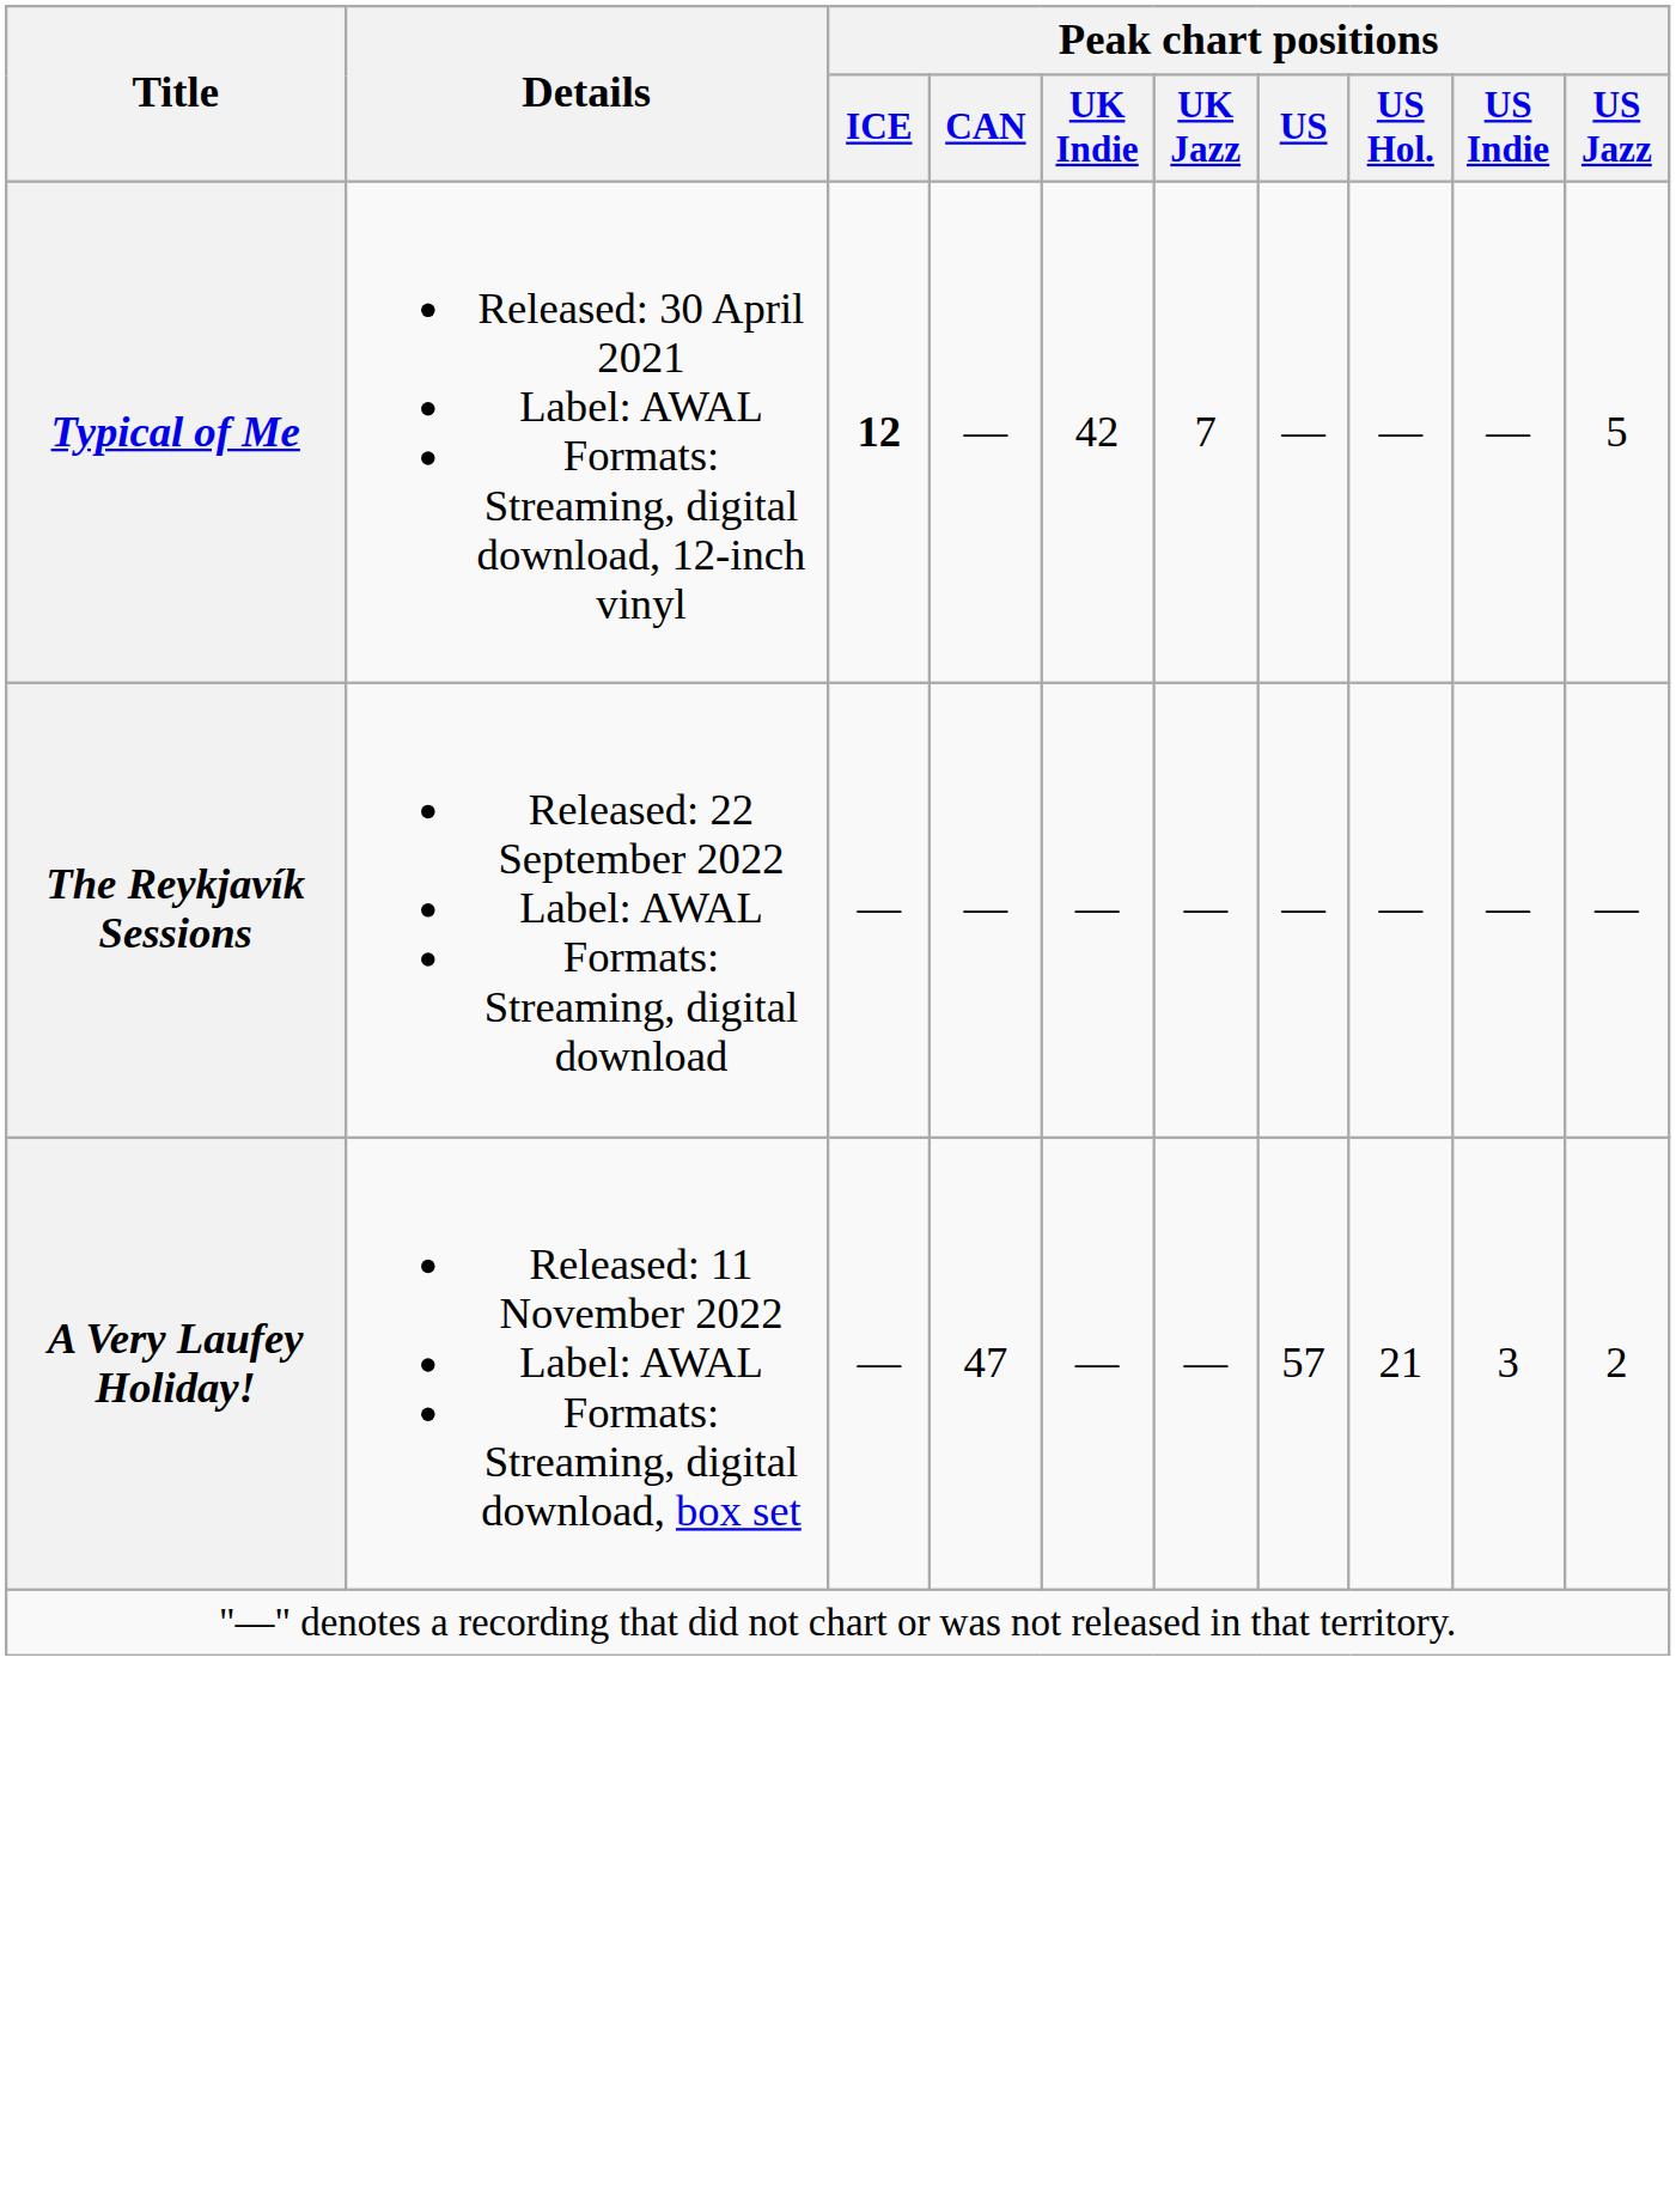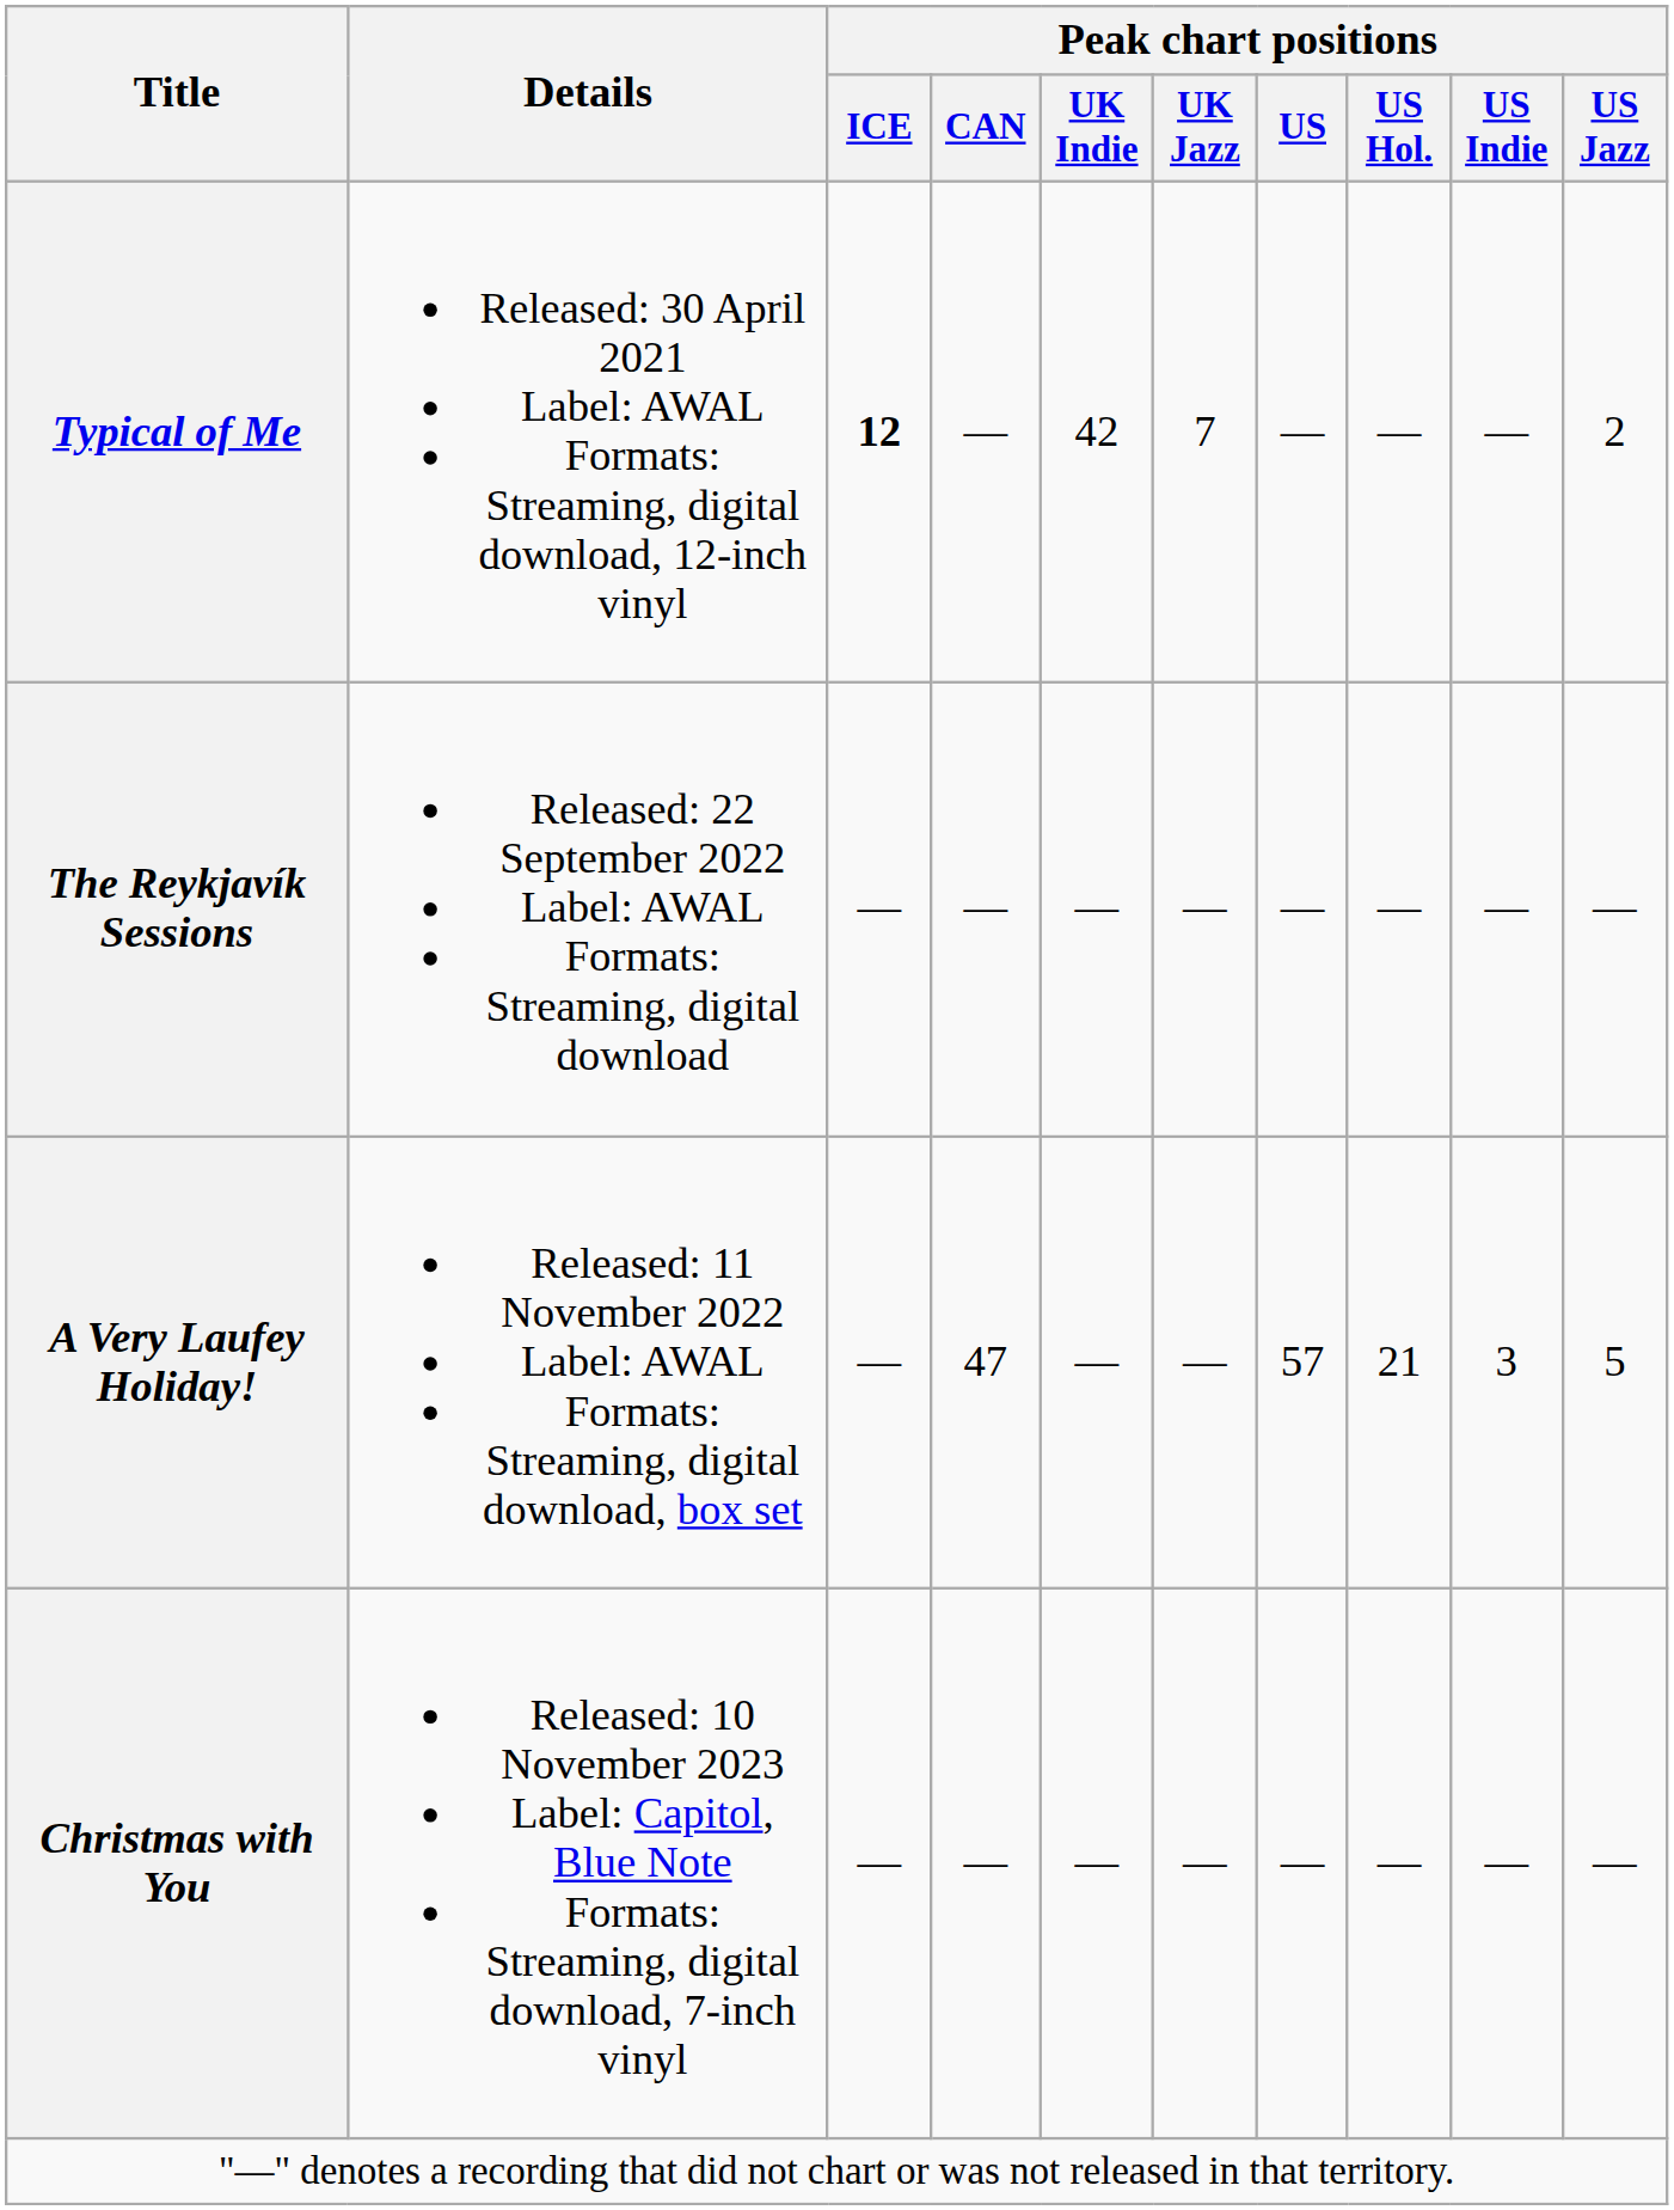 <table class="wikitable plainrowheaders" style="text-align:center">
 <tr>
 <th scope="col" rowspan="2" style="width:12em;">Title</th>
 <th scope="col" rowspan="2" style="width:16em;">Details</th>
 <th scope="col" colspan="8">Peak chart positions</th>
 </tr>
 <tr>
 <th scope="col" style="width:3em;font-size:85%;"><a href='#'>ICE</a><br></th>
 <th scope="col" style="width:3em;font-size:85%;"><a href='#'>CAN</a><br></th>
 <th scope="col" style="width:3em;font-size:85%;"><a href='#'>UK<br>Indie</a><br></th>
 <th scope="col" style="width:3em;font-size:85%;"><a href='#'>UK<br>Jazz</a><br></th>
 <th scope="col" style="width:3em;font-size:85%;"><a href='#'>US</a><br></th>
 <th scope="col" style="width:3em;font-size:85%;"><a href='#'>US<br>Hol.</a><br></th>
 <th scope="col" style="width:3em;font-size:85%;"><a href='#'>US<br>Indie</a><br></th>
 <th scope="col" style="width:3em;font-size:85%;"><a href='#'>US<br>Jazz</a><br></th>
 </tr>
 <tr>
 <th scope="row"><em><a href='#'>Typical of Me</a></em></th>
 <td><br><ul><li>Released: 30 April 2021</li><li>Label: AWAL</li><li>Formats: Streaming, digital download, 12-inch vinyl</li></ul></td>
 <td><strong>12</strong></td>
 <td>—</td>
 <td>42</td>
 <td>7</td>
 <td>—</td>
 <td>—</td>
 <td>—</td>
-<td>5</td>
+<td>2</td>
 </tr>
 <tr>
 <th scope="row"><em>The Reykjavík Sessions</em></th>
 <td><br><ul><li>Released: 22 September 2022</li><li>Label: AWAL</li><li>Formats: Streaming, digital download</li></ul></td>
 <td>—</td>
 <td>—</td>
 <td>—</td>
 <td>—</td>
 <td>—</td>
 <td>—</td>
 <td>—</td>
 <td>—</td>
 </tr>
 <tr>
 <th scope="row"><em>A Very Laufey Holiday!</em></th>
 <td><br><ul><li>Released: 11 November 2022</li><li>Label: AWAL</li><li>Formats: Streaming, digital download, <a href='#'>box set</a></li></ul></td>
 <td>—</td>
 <td>47</td>
 <td>—</td>
 <td>—</td>
 <td>57</td>
 <td>21</td>
 <td>3</td>
-<td>2</td>
+<td>5</td>
+</tr>
+<tr>
+<th scope="row"><em>Christmas with You</em><br></th>
+<td><br><ul><li>Released: 10 November 2023</li><li>Label: <a href='#'>Capitol</a>, <a href='#'>Blue Note</a></li><li>Formats: Streaming, digital download, 7-inch vinyl</li></ul></td>
+<td>—</td>
+<td>—</td>
+<td>—</td>
+<td>—</td>
+<td>—</td>
+<td>—</td>
+<td>—</td>
+<td>—</td>
 </tr>
 <tr>
 <td colspan="10" style="font-size:90%">"—" denotes a recording that did not chart or was not released in that territory.</td>
 </tr>
 </table>
